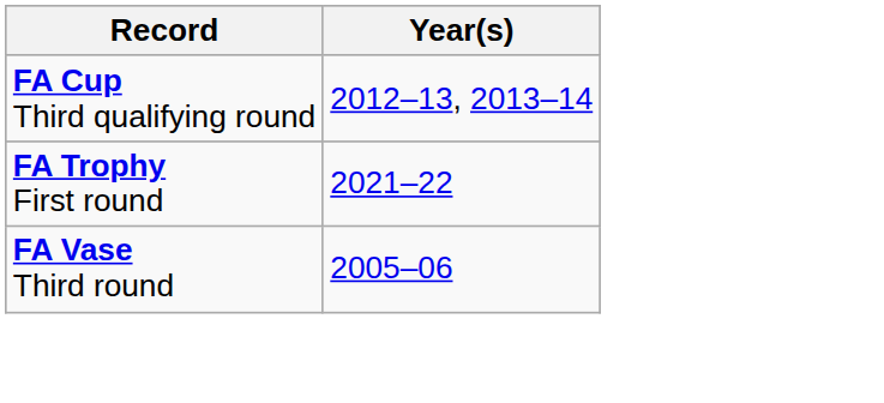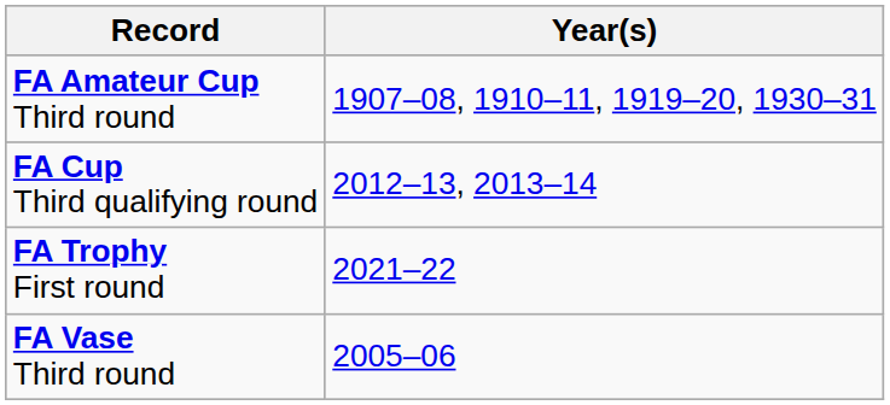 <table class="wikitable collapsible">
 <tr>
 <th>Record</th>
 <th>Year(s)</th>
+</tr>
+<tr>
+<td><strong><a href='#'>FA Amateur Cup</a></strong><br>Third round</td>
+<td><a href='#'>1907–08</a>, <a href='#'>1910–11</a>, <a href='#'>1919–20</a>, <a href='#'>1930–31</a></td>
 </tr>
 <tr>
 <td><strong><a href='#'>FA Cup</a></strong><br>Third qualifying round</td>
 <td><a href='#'>2012–13</a>, <a href='#'>2013–14</a></td>
 </tr>
 <tr>
 <td><strong><a href='#'>FA Trophy</a></strong><br>First round</td>
 <td><a href='#'>2021–22</a></td>
 </tr>
 <tr>
 <td><strong><a href='#'>FA Vase</a></strong><br>Third round</td>
 <td><a href='#'>2005–06</a></td>
 </tr>
 </table>
